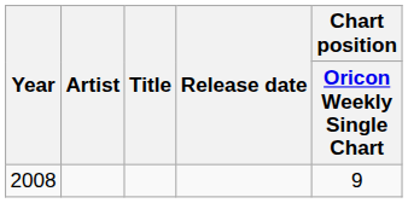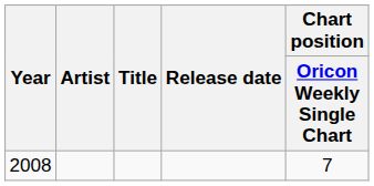 <table class="wikitable">
 <tr>
 <th rowspan="2">Year</th>
 <th rowspan="2">Artist</th>
 <th rowspan="2">Title</th>
 <th rowspan="2">Release date</th>
 <th>Chart<br>position</th>
 </tr>
 <tr>
 <th><a href='#'>Oricon</a><br>Weekly<br>Single<br>Chart<br></th>
 </tr>
 <tr>
 <td align="center">2008</td>
 <td></td>
 <td></td>
 <td></td>
-<td align="center">9</td>
+<td align="center">7</td>
 </tr>
 </table>
